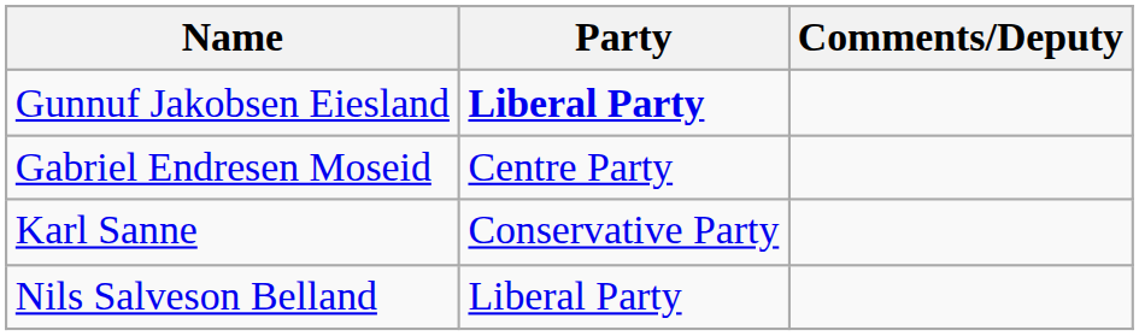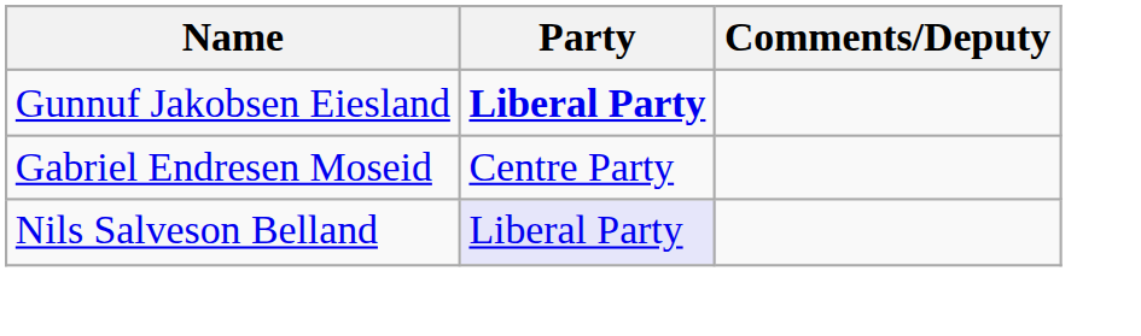 <table class="wikitable">
 <tr>
 <th>Name</th>
 <th>Party</th>
 <th>Comments/Deputy</th>
 </tr>
 <tr>
 <td><a href='#'>Gunnuf Jakobsen Eiesland</a></td>
 <td><strong><a href='#'>Liberal Party</a></strong></td>
 <td></td>
 </tr>
 <tr>
 <td><a href='#'>Gabriel Endresen Moseid</a></td>
 <td><a href='#'>Centre Party</a></td>
 <td></td>
 </tr>
 <tr>
-<td><a href='#'>Karl Sanne</a></td>
-<td><a href='#'>Conservative Party</a></td>
-<td></td>
-</tr>
-<tr>
 <td><a href='#'>Nils Salveson Belland</a></td>
-<td><a href='#'>Liberal Party</a></td>
+<td style="background: lavender;"><a href='#'>Liberal Party</a></td>
 <td></td>
 </tr>
 </table>
